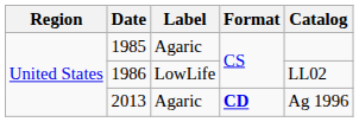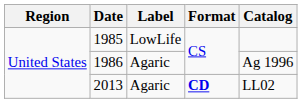 <table class="wikitable">
 <tr>
 <th>Region</th>
 <th>Date</th>
 <th>Label</th>
 <th>Format</th>
 <th>Catalog</th>
 </tr>
 <tr>
 <td rowspan="3"><a href='#'>United States</a></td>
 <td>1985</td>
-<td>Agaric</td>
+<td>LowLife</td>
 <td rowspan="2"><a href='#'>CS</a></td>
 <td></td>
 </tr>
 <tr>
 <td>1986</td>
-<td>LowLife</td>
-<td>LL02</td>
+<td>Agaric</td>
+<td>Ag 1996</td>
 </tr>
 <tr>
 <td>2013</td>
 <td>Agaric</td>
 <td><strong><a href='#'>CD</a></strong></td>
-<td>Ag 1996</td>
+<td>LL02</td>
 </tr>
 </table>
